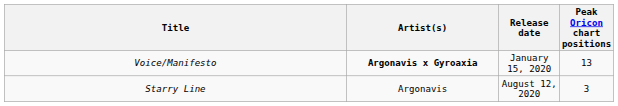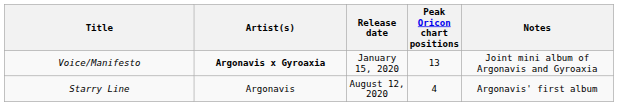 <table class="wikitable plainrowheaders" style="text-align:center;">
 <tr>
 <th rowspan="1" scope="col">Title</th>
 <th rowspan="1" scope="col" width="25%">Artist(s)</th>
 <th colspan="1" scope="col" width="10%">Release date</th>
 <th rowspan="1" scope="col" width="8%">Peak <a href='#'>Oricon</a><br>chart positions</th>
+<th rowspan="1" scope="col" width="25%">Notes</th>
 </tr>
 <tr>
 <td><em>Voice/Manifesto</em></td>
 <td><strong>Argonavis x Gyroaxia</strong></td>
 <td>January 15, 2020</td>
 <td>13</td>
+<td>Joint mini album of Argonavis and Gyroaxia</td>
 </tr>
 <tr>
 <td><em>Starry Line</em></td>
 <td>Argonavis</td>
 <td>August 12, 2020</td>
-<td>3</td>
+<td>4</td>
+<td>Argonavis' first album</td>
 </tr>
 </table>
